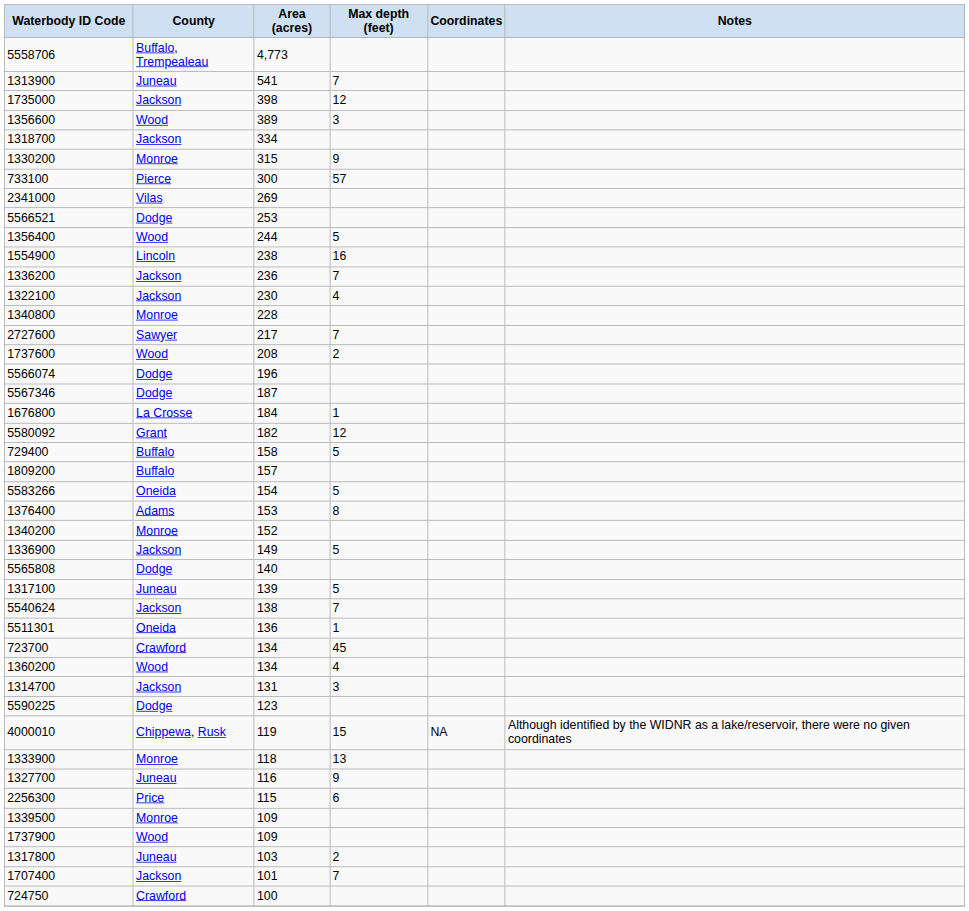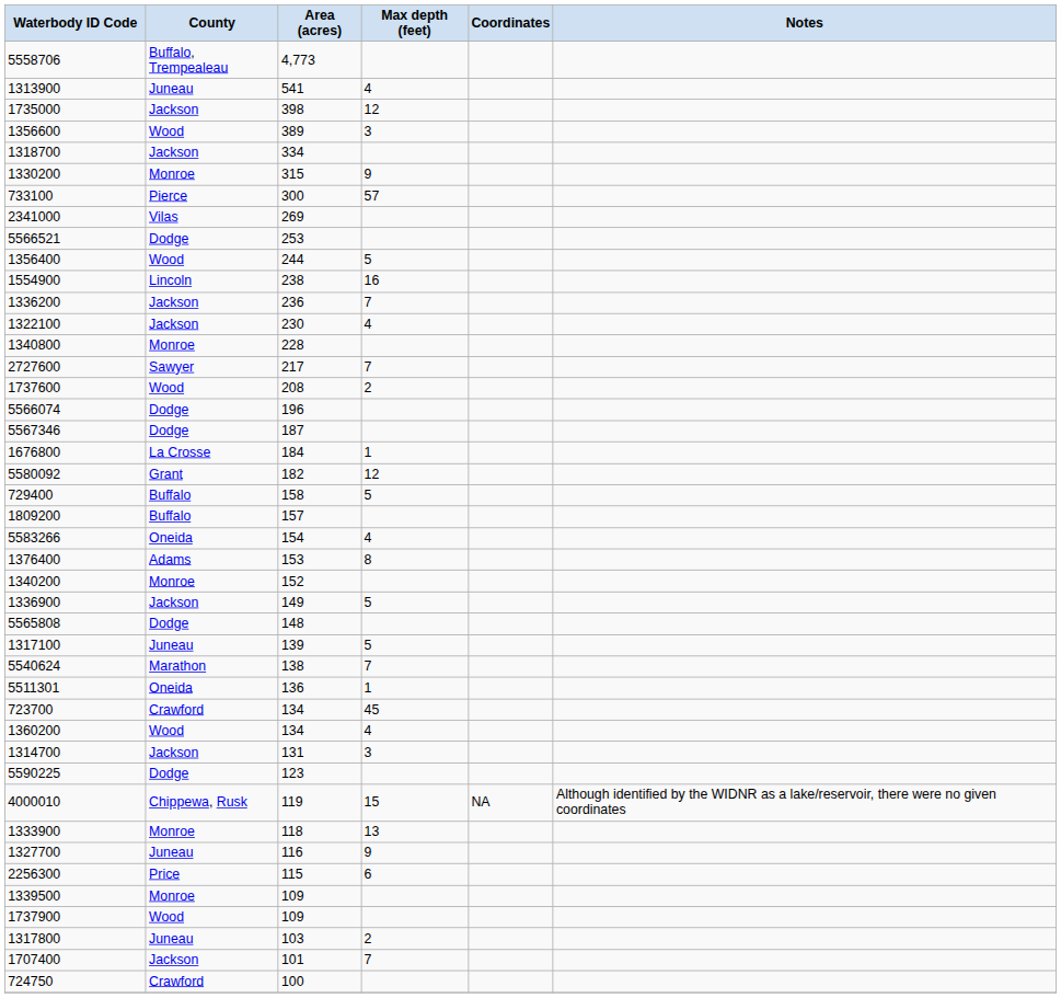 <table class="wikitable sortable">
 <tr>
 <th style="width:10em; background-color:#CEE0F2;"><strong>Waterbody ID Code</strong></th>
 <th style="background-color:#CEE0F2;"><strong>County</strong></th>
 <th style="background-color:#CEE0F2;"><strong>Area (acres)</strong></th>
 <th style="background-color:#CEE0F2;"><strong>Max depth (feet)</strong></th>
 <th style="background-color:#CEE0F2;"><strong>Coordinates</strong></th>
 <th style="background-color:#CEE0F2;"><strong>Notes</strong></th>
 </tr>
 <tr>
 <td>5558706</td>
 <td><a href='#'>Buffalo</a>, <a href='#'>Trempealeau</a></td>
 <td>4,773</td>
 <td></td>
 <td></td>
 <td></td>
 </tr>
 <tr>
 <td>1313900</td>
 <td><a href='#'>Juneau</a></td>
 <td>541</td>
-<td>7</td>
+<td>4</td>
 <td></td>
 <td></td>
 </tr>
 <tr>
 <td>1735000</td>
 <td><a href='#'>Jackson</a></td>
 <td>398</td>
 <td>12</td>
 <td></td>
 <td></td>
 </tr>
 <tr>
 <td>1356600</td>
 <td><a href='#'>Wood</a></td>
 <td>389</td>
 <td>3</td>
 <td></td>
 <td></td>
 </tr>
 <tr>
 <td>1318700</td>
 <td><a href='#'>Jackson</a></td>
 <td>334</td>
 <td></td>
 <td></td>
 <td></td>
 </tr>
 <tr>
 <td>1330200</td>
 <td><a href='#'>Monroe</a></td>
 <td>315</td>
 <td>9</td>
 <td></td>
 <td></td>
 </tr>
 <tr>
 <td>733100</td>
 <td><a href='#'>Pierce</a></td>
 <td>300</td>
 <td>57</td>
 <td></td>
 <td></td>
 </tr>
 <tr>
 <td>2341000</td>
 <td><a href='#'>Vilas</a></td>
 <td>269</td>
 <td></td>
 <td></td>
 <td></td>
 </tr>
 <tr>
 <td>5566521</td>
 <td><a href='#'>Dodge</a></td>
 <td>253</td>
 <td></td>
 <td></td>
 <td></td>
 </tr>
 <tr>
 <td>1356400</td>
 <td><a href='#'>Wood</a></td>
 <td>244</td>
 <td>5</td>
 <td></td>
 <td></td>
 </tr>
 <tr>
 <td>1554900</td>
 <td><a href='#'>Lincoln</a></td>
 <td>238</td>
 <td>16</td>
 <td></td>
 <td></td>
 </tr>
 <tr>
 <td>1336200</td>
 <td><a href='#'>Jackson</a></td>
 <td>236</td>
 <td>7</td>
 <td></td>
 <td></td>
 </tr>
 <tr>
 <td>1322100</td>
 <td><a href='#'>Jackson</a></td>
 <td>230</td>
 <td>4</td>
 <td></td>
 <td></td>
 </tr>
 <tr>
 <td>1340800</td>
 <td><a href='#'>Monroe</a></td>
 <td>228</td>
 <td></td>
 <td></td>
 <td></td>
 </tr>
 <tr>
 <td>2727600</td>
 <td><a href='#'>Sawyer</a></td>
 <td>217</td>
 <td>7</td>
 <td></td>
 <td></td>
 </tr>
 <tr>
 <td>1737600</td>
 <td><a href='#'>Wood</a></td>
 <td>208</td>
 <td>2</td>
 <td></td>
 <td></td>
 </tr>
 <tr>
 <td>5566074</td>
 <td><a href='#'>Dodge</a></td>
 <td>196</td>
 <td></td>
 <td></td>
 <td></td>
 </tr>
 <tr>
 <td>5567346</td>
 <td><a href='#'>Dodge</a></td>
 <td>187</td>
 <td></td>
 <td></td>
 <td></td>
 </tr>
 <tr>
 <td>1676800</td>
 <td><a href='#'>La Crosse</a></td>
 <td>184</td>
 <td>1</td>
 <td></td>
 <td></td>
 </tr>
 <tr>
 <td>5580092</td>
 <td><a href='#'>Grant</a></td>
 <td>182</td>
 <td>12</td>
 <td></td>
 <td></td>
 </tr>
 <tr>
 <td>729400</td>
 <td><a href='#'>Buffalo</a></td>
 <td>158</td>
 <td>5</td>
 <td></td>
 <td></td>
 </tr>
 <tr>
 <td>1809200</td>
 <td><a href='#'>Buffalo</a></td>
 <td>157</td>
 <td></td>
 <td></td>
 <td></td>
 </tr>
 <tr>
 <td>5583266</td>
 <td><a href='#'>Oneida</a></td>
 <td>154</td>
-<td>5</td>
+<td>4</td>
 <td></td>
 <td></td>
 </tr>
 <tr>
 <td>1376400</td>
 <td><a href='#'>Adams</a></td>
 <td>153</td>
 <td>8</td>
 <td></td>
 <td></td>
 </tr>
 <tr>
 <td>1340200</td>
 <td><a href='#'>Monroe</a></td>
 <td>152</td>
 <td></td>
 <td></td>
 <td></td>
 </tr>
 <tr>
 <td>1336900</td>
 <td><a href='#'>Jackson</a></td>
 <td>149</td>
 <td>5</td>
 <td></td>
 <td></td>
 </tr>
 <tr>
 <td>5565808</td>
 <td><a href='#'>Dodge</a></td>
-<td>140</td>
+<td>148</td>
 <td></td>
 <td></td>
 <td></td>
 </tr>
 <tr>
 <td>1317100</td>
 <td><a href='#'>Juneau</a></td>
 <td>139</td>
 <td>5</td>
 <td></td>
 <td></td>
 </tr>
 <tr>
 <td>5540624</td>
-<td><a href='#'>Jackson</a></td>
+<td><a href='#'>Marathon</a></td>
 <td>138</td>
 <td>7</td>
 <td></td>
 <td></td>
 </tr>
 <tr>
 <td>5511301</td>
 <td><a href='#'>Oneida</a></td>
 <td>136</td>
 <td>1</td>
 <td></td>
 <td></td>
 </tr>
 <tr>
 <td>723700</td>
 <td><a href='#'>Crawford</a></td>
 <td>134</td>
 <td>45</td>
 <td></td>
 <td></td>
 </tr>
 <tr>
 <td>1360200</td>
 <td><a href='#'>Wood</a></td>
 <td>134</td>
 <td>4</td>
 <td></td>
 <td></td>
 </tr>
 <tr>
 <td>1314700</td>
 <td><a href='#'>Jackson</a></td>
 <td>131</td>
 <td>3</td>
 <td></td>
 <td></td>
 </tr>
 <tr>
 <td>5590225</td>
 <td><a href='#'>Dodge</a></td>
 <td>123</td>
 <td></td>
 <td></td>
 <td></td>
 </tr>
 <tr>
 <td>4000010</td>
 <td><a href='#'>Chippewa</a>, <a href='#'>Rusk</a></td>
 <td>119</td>
 <td>15</td>
 <td>NA</td>
 <td>Although identified by the WIDNR as a lake/reservoir, there were no given coordinates</td>
 </tr>
 <tr>
 <td>1333900</td>
 <td><a href='#'>Monroe</a></td>
 <td>118</td>
 <td>13</td>
 <td></td>
 <td></td>
 </tr>
 <tr>
 <td>1327700</td>
 <td><a href='#'>Juneau</a></td>
 <td>116</td>
 <td>9</td>
 <td></td>
 <td></td>
 </tr>
 <tr>
 <td>2256300</td>
 <td><a href='#'>Price</a></td>
 <td>115</td>
 <td>6</td>
 <td></td>
 <td></td>
 </tr>
 <tr>
 <td>1339500</td>
 <td><a href='#'>Monroe</a></td>
 <td>109</td>
 <td></td>
 <td></td>
 <td></td>
 </tr>
 <tr>
 <td>1737900</td>
 <td><a href='#'>Wood</a></td>
 <td>109</td>
 <td></td>
 <td></td>
 <td></td>
 </tr>
 <tr>
 <td>1317800</td>
 <td><a href='#'>Juneau</a></td>
 <td>103</td>
 <td>2</td>
 <td></td>
 <td></td>
 </tr>
 <tr>
 <td>1707400</td>
 <td><a href='#'>Jackson</a></td>
 <td>101</td>
 <td>7</td>
 <td></td>
 <td></td>
 </tr>
 <tr>
 <td>724750</td>
 <td><a href='#'>Crawford</a></td>
 <td>100</td>
 <td></td>
 <td></td>
 <td></td>
 </tr>
 <tr>
 </tr>
 </table>
